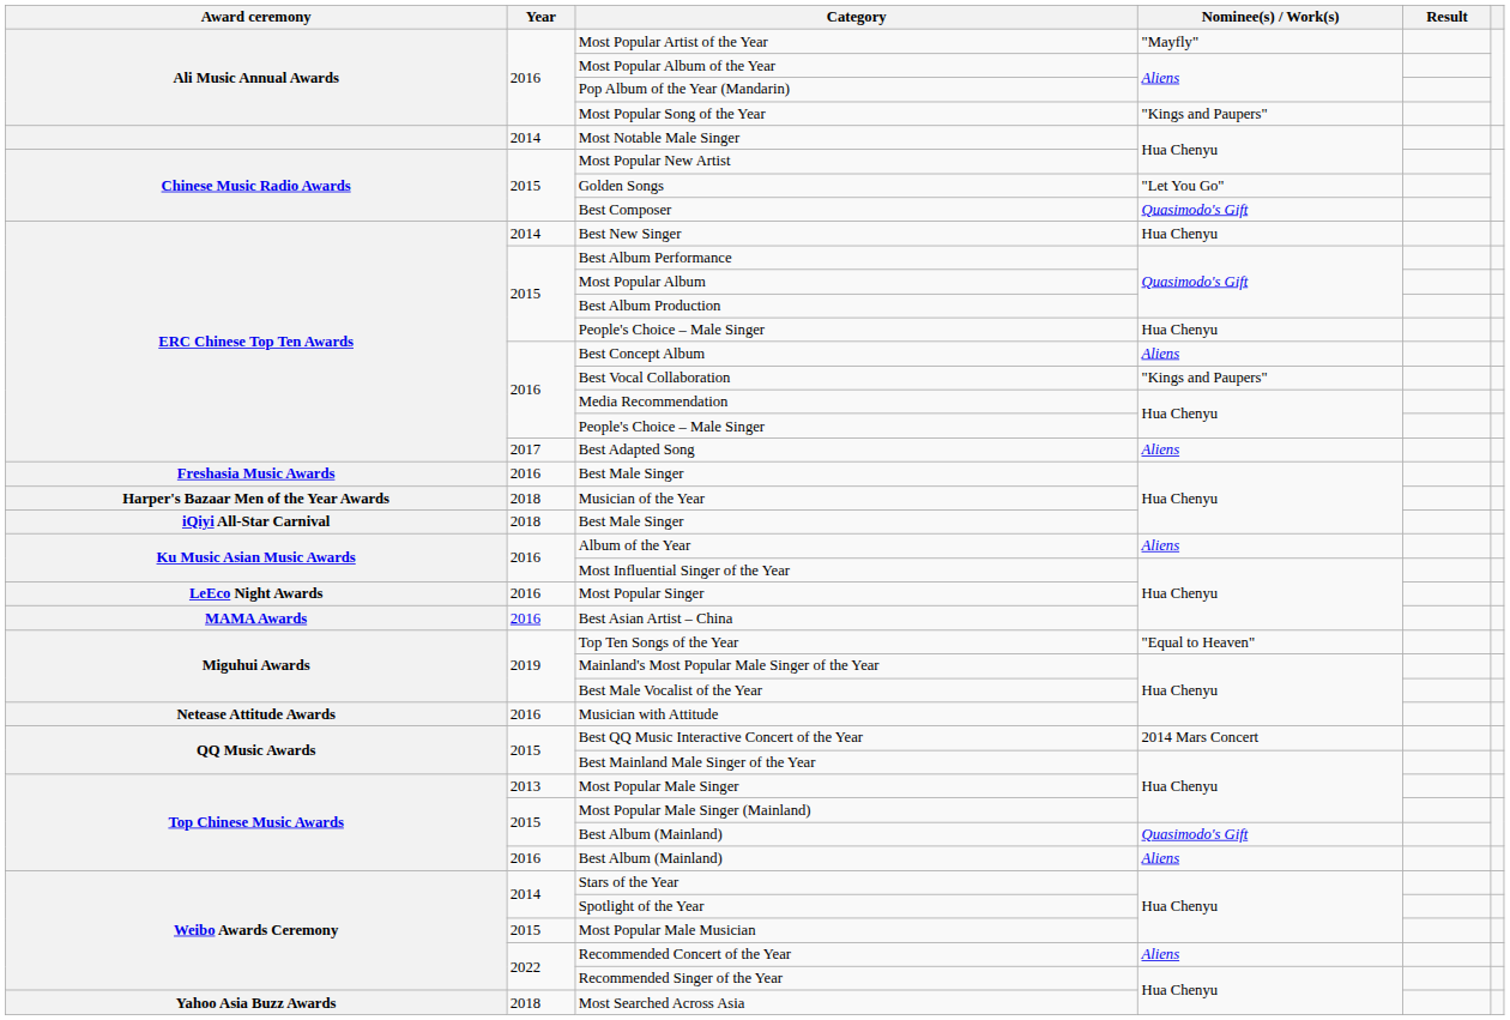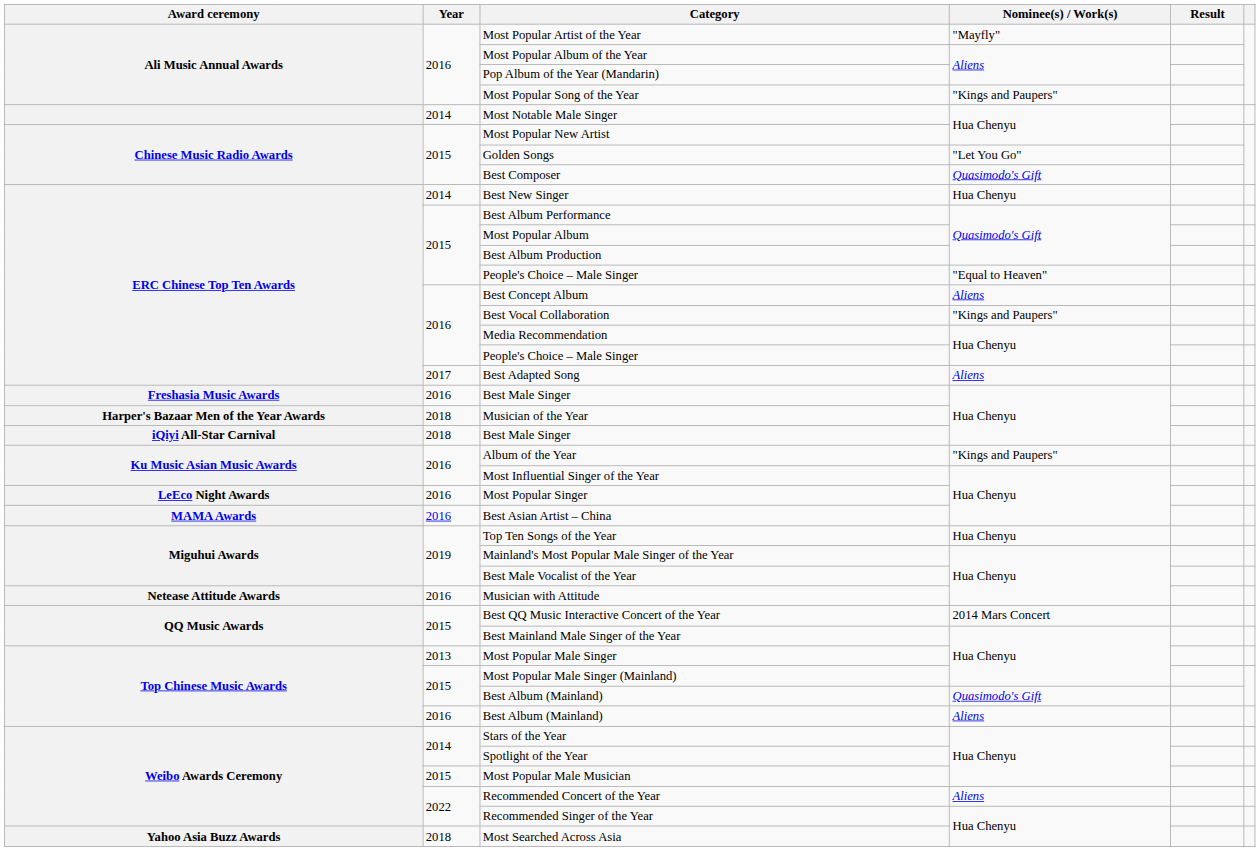 <table class="wikitable plainrowheaders sortable" width="100%">
 <tr>
 <th scope="col">Award ceremony</th>
 <th scope="col">Year</th>
 <th scope="col">Category</th>
 <th scope="col">Nominee(s) / Work(s)</th>
 <th scope="col">Result</th>
 <th scope="col" class="unsortable"></th>
 </tr>
 <tr>
 <th rowspan="4" scope="row">Ali Music Annual Awards</th>
 <td rowspan="4">2016</td>
 <td>Most Popular Artist of the Year</td>
 <td>"Mayfly"</td>
 <td></td>
 <td rowspan="4"></td>
 </tr>
 <tr>
 <td>Most Popular Album of the Year</td>
 <td rowspan="2"><em><a href='#'>Aliens</a></em></td>
 <td></td>
 </tr>
 <tr>
 <td>Pop Album of the Year (Mandarin)</td>
 <td></td>
 </tr>
 <tr>
 <td>Most Popular Song of the Year</td>
 <td>"Kings and Paupers"</td>
 <td></td>
 </tr>
 <tr>
 <th scope="row"></th>
 <td>2014</td>
 <td>Most Notable Male Singer</td>
 <td rowspan="2">Hua Chenyu</td>
 <td></td>
 <td></td>
 </tr>
 <tr>
 <th rowspan="3" scope="row"><a href='#'>Chinese Music Radio Awards</a></th>
 <td rowspan="3">2015</td>
 <td>Most Popular New Artist</td>
 <td></td>
 <td rowspan="3"></td>
 </tr>
 <tr>
 <td>Golden Songs</td>
 <td>"Let You Go"</td>
 <td></td>
 </tr>
 <tr>
 <td>Best Composer</td>
 <td><em><a href='#'>Quasimodo's Gift</a></em></td>
 <td></td>
 </tr>
 <tr>
 <th rowspan="10" scope="row"><a href='#'>ERC Chinese Top Ten Awards</a></th>
 <td>2014</td>
 <td>Best New Singer</td>
 <td>Hua Chenyu</td>
 <td></td>
 <td></td>
 </tr>
 <tr>
 <td rowspan="4">2015</td>
 <td>Best Album Performance</td>
 <td rowspan="3"><em><a href='#'>Quasimodo's Gift</a></em></td>
 <td></td>
 <td></td>
 </tr>
 <tr>
 <td>Most Popular Album</td>
 <td></td>
 <td></td>
 </tr>
 <tr>
 <td>Best Album Production</td>
 <td></td>
 <td></td>
 </tr>
 <tr>
 <td>People's Choice – Male Singer</td>
-<td>Hua Chenyu</td>
+<td>"Equal to Heaven"</td>
 <td></td>
 <td></td>
 </tr>
 <tr>
 <td rowspan="4">2016</td>
 <td>Best Concept Album</td>
 <td><em><a href='#'>Aliens</a></em></td>
 <td></td>
 <td></td>
 </tr>
 <tr>
 <td>Best Vocal Collaboration</td>
 <td>"Kings and Paupers"</td>
 <td></td>
 <td></td>
 </tr>
 <tr>
 <td>Media Recommendation</td>
 <td rowspan="2">Hua Chenyu</td>
 <td></td>
 <td></td>
 </tr>
 <tr>
 <td>People's Choice – Male Singer</td>
 <td></td>
 <td></td>
 </tr>
 <tr>
 <td>2017</td>
 <td>Best Adapted Song</td>
 <td><em><a href='#'>Aliens</a></em></td>
 <td></td>
 <td></td>
 </tr>
 <tr>
 <th scope="row"><a href='#'>Freshasia Music Awards</a></th>
 <td>2016</td>
 <td>Best Male Singer</td>
 <td rowspan="3">Hua Chenyu</td>
 <td></td>
 <td></td>
 </tr>
 <tr>
 <th scope="row">Harper's Bazaar Men of the Year Awards</th>
 <td>2018</td>
 <td>Musician of the Year</td>
 <td></td>
 <td></td>
 </tr>
 <tr>
 <th scope="row"><a href='#'>iQiyi</a> All-Star Carnival</th>
 <td>2018</td>
 <td>Best Male Singer</td>
 <td></td>
 <td></td>
 </tr>
 <tr>
 <th rowspan="2" scope="row"><a href='#'>Ku Music Asian Music Awards</a></th>
 <td rowspan="2">2016</td>
 <td>Album of the Year</td>
-<td><em><a href='#'>Aliens</a></em></td>
+<td>"Kings and Paupers"</td>
 <td></td>
 <td></td>
 </tr>
 <tr>
 <td>Most Influential Singer of the Year</td>
 <td rowspan="3">Hua Chenyu</td>
 <td></td>
 <td></td>
 </tr>
 <tr>
 <th scope="row"><a href='#'>LeEco</a> Night Awards</th>
 <td>2016</td>
 <td>Most Popular Singer</td>
 <td></td>
 <td></td>
 </tr>
 <tr>
 <th scope="row"><a href='#'>MAMA Awards</a></th>
 <td><a href='#'>2016</a></td>
 <td>Best Asian Artist – China</td>
 <td></td>
 <td></td>
 </tr>
 <tr>
 <th scope="row" rowspan="3">Miguhui Awards</th>
 <td rowspan="3">2019</td>
 <td>Top Ten Songs of the Year</td>
-<td>"Equal to Heaven"</td>
+<td>Hua Chenyu</td>
 <td></td>
 <td></td>
 </tr>
 <tr>
 <td>Mainland's Most Popular Male Singer of the Year</td>
 <td rowspan="3">Hua Chenyu</td>
 <td></td>
 <td></td>
 </tr>
 <tr>
 <td>Best Male Vocalist of the Year</td>
 <td></td>
 <td></td>
 </tr>
 <tr>
 <th scope="row">Netease Attitude Awards</th>
 <td>2016</td>
 <td>Musician with Attitude</td>
 <td></td>
 <td></td>
 </tr>
 <tr>
 <th scope="row" rowspan="2">QQ Music Awards</th>
 <td rowspan="2">2015</td>
 <td>Best QQ Music Interactive Concert of the Year</td>
 <td>2014 Mars Concert</td>
 <td></td>
 <td></td>
 </tr>
 <tr>
 <td>Best Mainland Male Singer of the Year</td>
 <td rowspan="3">Hua Chenyu</td>
 <td></td>
 <td></td>
 </tr>
 <tr>
 <th rowspan="4" scope="row"><a href='#'>Top Chinese Music Awards</a></th>
 <td>2013</td>
 <td>Most Popular Male Singer</td>
 <td></td>
 <td></td>
 </tr>
 <tr>
 <td rowspan="2">2015</td>
 <td>Most Popular Male Singer (Mainland)</td>
 <td></td>
 <td rowspan="2"></td>
 </tr>
 <tr>
 <td>Best Album (Mainland)</td>
 <td><em><a href='#'>Quasimodo's Gift</a></em></td>
 <td></td>
 </tr>
 <tr>
 <td>2016</td>
 <td>Best Album (Mainland)</td>
 <td><em><a href='#'>Aliens</a></em></td>
 <td></td>
 <td></td>
 </tr>
 <tr>
 <th rowspan="5" scope="row"><a href='#'>Weibo</a> Awards Ceremony</th>
 <td rowspan="2">2014</td>
 <td>Stars of the Year</td>
 <td rowspan="3">Hua Chenyu</td>
 <td></td>
 <td></td>
 </tr>
 <tr>
 <td>Spotlight of the Year</td>
 <td></td>
 <td></td>
 </tr>
 <tr>
 <td>2015</td>
 <td>Most Popular Male Musician</td>
 <td></td>
 <td></td>
 </tr>
 <tr>
 <td rowspan="2">2022</td>
 <td>Recommended Concert of the Year</td>
 <td><em><a href='#'>Aliens</a></em></td>
 <td></td>
 <td></td>
 </tr>
 <tr>
 <td>Recommended Singer of the Year</td>
 <td rowspan="2">Hua Chenyu</td>
 <td></td>
 <td></td>
 </tr>
 <tr>
 <th scope="row">Yahoo Asia Buzz Awards</th>
 <td>2018</td>
 <td>Most Searched Across Asia</td>
 <td></td>
 <td></td>
 </tr>
 </table>
